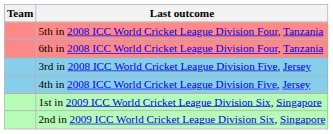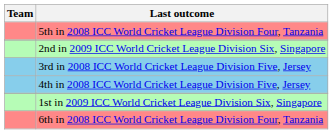 <table class="wikitable">
 <tr>
 <th>Team</th>
 <th>Last outcome</th>
 </tr>
 <tr style="background:#FF8888;">
 <td></td>
 <td>5th in <a href='#'>2008 ICC World Cricket League Division Four</a>, <a href='#'>Tanzania</a></td>
 </tr>
 <tr>
 </tr>
-<tr style="background:#FF8888;">
+<tr style="background:#b6fcb6;">
 <td></td>
-<td>6th in <a href='#'>2008 ICC World Cricket League Division Four</a>, <a href='#'>Tanzania</a></td>
+<td>2nd in <a href='#'>2009 ICC World Cricket League Division Six</a>, <a href='#'>Singapore</a></td>
 </tr>
 <tr style="background:skyblue;">
 <td></td>
 <td>3rd in <a href='#'>2008 ICC World Cricket League Division Five</a>, <a href='#'>Jersey</a></td>
 </tr>
 <tr style="background:skyblue;">
 <td></td>
 <td>4th in <a href='#'>2008 ICC World Cricket League Division Five</a>, <a href='#'>Jersey</a></td>
 </tr>
 <tr>
 </tr>
 <tr style="background:#b6fcb6;">
 <td></td>
 <td>1st in <a href='#'>2009 ICC World Cricket League Division Six</a>, <a href='#'>Singapore</a></td>
 </tr>
-<tr style="background:#b6fcb6;">
+<tr style="background:#FF8888;">
 <td></td>
-<td>2nd in <a href='#'>2009 ICC World Cricket League Division Six</a>, <a href='#'>Singapore</a></td>
+<td>6th in <a href='#'>2008 ICC World Cricket League Division Four</a>, <a href='#'>Tanzania</a></td>
 </tr>
 </table>
